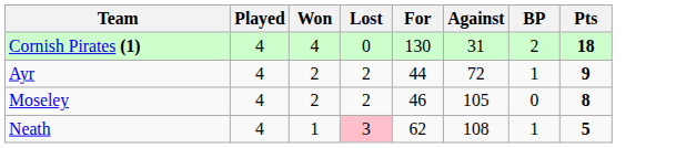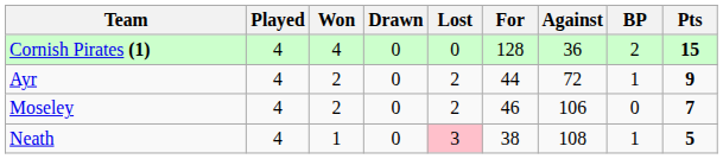 <table class="wikitable" style="text-align: center;">
 <tr>
 <th width="200">Team</th>
 <th width="20">Played</th>
 <th width="40">Won</th>
+<th width="20">Drawn</th>
 <th width="40">Lost</th>
 <th width="40">For</th>
 <th width="20">Against</th>
 <th width="40">BP</th>
 <th width="40">Pts</th>
 </tr>
 <tr bgcolor=ccffcc>
 <td align=left> <a href='#'>Cornish Pirates</a> <strong>(1)</strong></td>
 <td>4</td>
 <td>4</td>
 <td>0</td>
-<td>130</td>
-<td>31</td>
+<td>0</td>
+<td>128</td>
+<td>36</td>
 <td>2</td>
-<td><strong>18</strong></td>
+<td><strong>15</strong></td>
 </tr>
 <tr>
 <td align=left> <a href='#'>Ayr</a></td>
 <td>4</td>
 <td>2</td>
+<td>0</td>
 <td>2</td>
 <td>44</td>
 <td>72</td>
 <td>1</td>
 <td><strong>9</strong></td>
 </tr>
 <tr>
 <td align=left> <a href='#'>Moseley</a></td>
 <td>4</td>
 <td>2</td>
+<td>0</td>
 <td>2</td>
 <td>46</td>
-<td>105</td>
+<td>106</td>
 <td>0</td>
-<td><strong>8</strong></td>
+<td><strong>7</strong></td>
 </tr>
 <tr>
 <td align=left> <a href='#'>Neath</a></td>
 <td>4</td>
 <td>1</td>
+<td>0</td>
 <td style="background: pink;">3</td>
-<td>62</td>
+<td>38</td>
 <td>108</td>
 <td>1</td>
 <td><strong>5</strong></td>
 </tr>
 </table>
